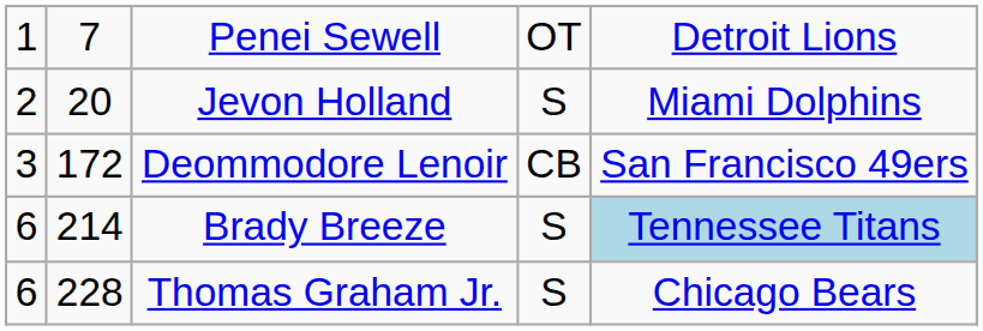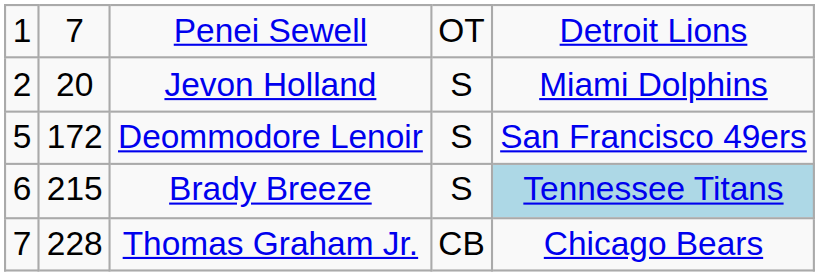 <table class="wikitable" style="text-align:center">
 <tr>
 <td>1</td>
 <td>7</td>
 <td><a href='#'>Penei Sewell</a></td>
 <td>OT</td>
 <td><a href='#'>Detroit Lions</a></td>
 </tr>
 <tr>
 <td>2</td>
 <td>20</td>
 <td><a href='#'>Jevon Holland</a></td>
 <td>S</td>
 <td><a href='#'>Miami Dolphins</a></td>
 </tr>
 <tr>
-<td>3</td>
+<td>5</td>
 <td>172</td>
 <td><a href='#'>Deommodore Lenoir</a></td>
-<td>CB</td>
+<td>S</td>
 <td><a href='#'>San Francisco 49ers</a></td>
 </tr>
 <tr>
 <td>6</td>
-<td>214</td>
+<td>215</td>
 <td><a href='#'>Brady Breeze</a></td>
 <td>S</td>
 <td style="background: lightblue;"><a href='#'>Tennessee Titans</a></td>
 </tr>
 <tr>
-<td>6</td>
+<td>7</td>
 <td>228</td>
 <td><a href='#'>Thomas Graham Jr.</a></td>
-<td>S</td>
+<td>CB</td>
 <td><a href='#'>Chicago Bears</a></td>
 </tr>
 </table>
